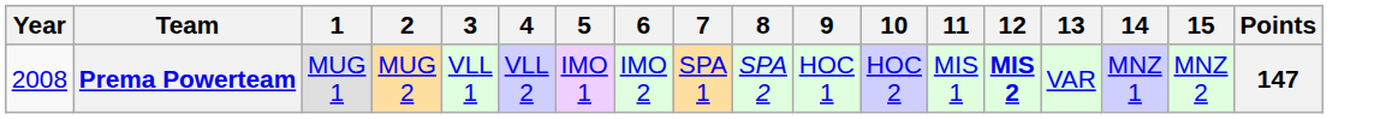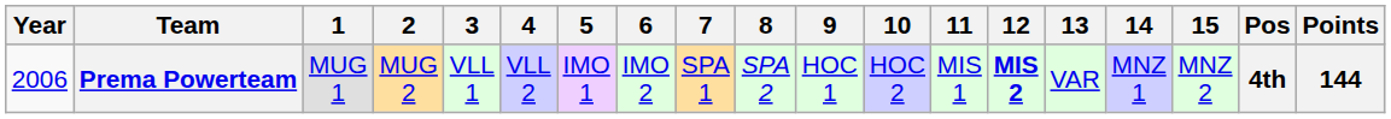 <table class="wikitable" style="text-align:center; font-size:85%">
 <tr>
 <th>Year</th>
 <th>Team</th>
 <th>1</th>
 <th>2</th>
 <th>3</th>
 <th>4</th>
 <th>5</th>
 <th>6</th>
 <th>7</th>
 <th>8</th>
 <th>9</th>
 <th>10</th>
 <th>11</th>
 <th>12</th>
 <th>13</th>
 <th>14</th>
 <th>15</th>
+<th>Pos</th>
 <th>Points</th>
 </tr>
 <tr>
-<td><a href='#'>2008</a></td>
+<td><a href='#'>2006</a></td>
 <th nowrap><a href='#'>Prema Powerteam</a></th>
 <td style="background:#DFDFDF;"><a href='#'>MUG<br>1</a><br></td>
 <td style="background:#FFDF9F;"><a href='#'>MUG<br>2</a><br></td>
 <td style="background:#DFFFDF;"><a href='#'>VLL<br>1</a><br></td>
 <td style="background:#CFCFFF;"><a href='#'>VLL<br>2</a><br></td>
 <td style="background:#EFCFFF;"><a href='#'>IMO<br>1</a><br></td>
 <td style="background:#DFFFDF;"><a href='#'>IMO<br>2</a><br></td>
 <td style="background:#FFDF9F;"><a href='#'>SPA<br>1</a><br></td>
 <td style="background:#DFFFDF;"><em><a href='#'>SPA<br>2</a></em><br></td>
 <td style="background:#DFFFDF;"><a href='#'>HOC<br>1</a><br></td>
 <td style="background:#CFCFFF;"><a href='#'>HOC<br>2</a><br></td>
 <td style="background:#DFFFDF;"><a href='#'>MIS<br>1</a><br></td>
 <td style="background:#DFFFDF;"><strong><a href='#'>MIS<br>2</a><br></strong></td>
 <td style="background:#DFFFDF;"><a href='#'>VAR</a><br></td>
 <td style="background:#CFCFFF;"><a href='#'>MNZ<br>1</a><br></td>
 <td style="background:#DFFFDF;"><a href='#'>MNZ<br>2</a><br></td>
-<th>147</th>
+<th>4th</th>
+<th>144</th>
 </tr>
 </table>
